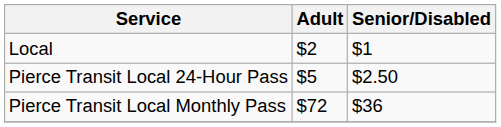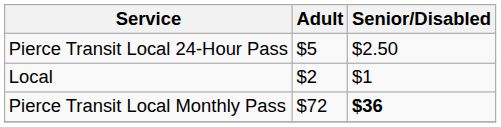 <table class="wikitable">
 <tr>
 <th>Service</th>
 <th>Adult</th>
 <th>Senior/Disabled</th>
 </tr>
 <tr>
+<td>Pierce Transit Local 24-Hour Pass</td>
+<td>$5</td>
+<td>$2.50</td>
+</tr>
+<tr>
 <td>Local</td>
 <td>$2</td>
 <td>$1</td>
 </tr>
 <tr>
-<td>Pierce Transit Local 24-Hour Pass</td>
-<td>$5</td>
-<td>$2.50</td>
-</tr>
-<tr>
 <td>Pierce Transit Local Monthly Pass</td>
 <td>$72</td>
-<td>$36</td>
+<td><strong>$36</strong></td>
 </tr>
 <tr>
 </tr>
 </table>
